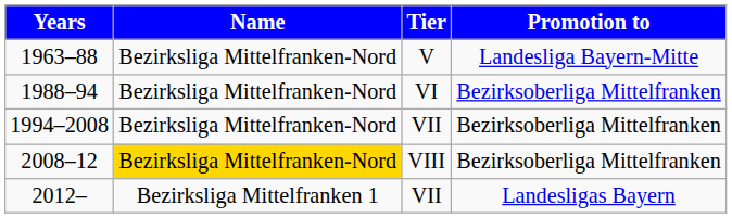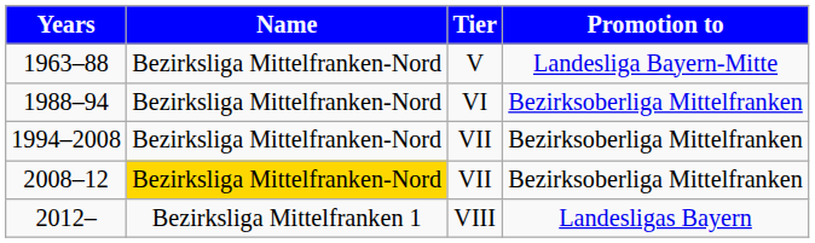 <table class="wikitable">
 <tr align="center" style="background: blue; color: white">
 <td><strong>Years</strong></td>
 <td><strong>Name</strong></td>
 <td><strong>Tier</strong></td>
 <td><strong>Promotion to</strong></td>
 </tr>
 <tr align="center">
 <td>1963–88</td>
 <td>Bezirksliga Mittelfranken-Nord</td>
 <td>V</td>
 <td><a href='#'>Landesliga Bayern-Mitte</a></td>
 </tr>
 <tr align="center">
 <td>1988–94</td>
 <td>Bezirksliga Mittelfranken-Nord</td>
 <td>VI</td>
 <td><a href='#'>Bezirksoberliga Mittelfranken</a></td>
 </tr>
 <tr align="center">
 <td>1994–2008</td>
 <td>Bezirksliga Mittelfranken-Nord</td>
 <td>VII</td>
 <td>Bezirksoberliga Mittelfranken</td>
 </tr>
 <tr align="center">
 <td>2008–12</td>
 <td style="background: gold;">Bezirksliga Mittelfranken-Nord</td>
-<td>VIII</td>
+<td>VII</td>
 <td>Bezirksoberliga Mittelfranken</td>
 </tr>
 <tr align="center">
 <td>2012–</td>
 <td>Bezirksliga Mittelfranken 1</td>
-<td>VII</td>
+<td>VIII</td>
 <td><a href='#'>Landesligas Bayern</a></td>
 </tr>
 </table>
